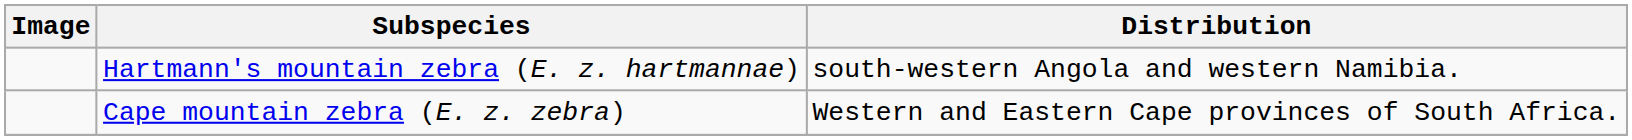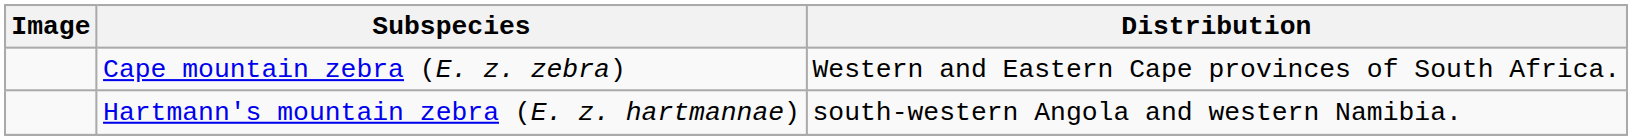 <table class="wikitable ">
 <tr>
 <th>Image</th>
 <th>Subspecies</th>
 <th>Distribution</th>
 </tr>
 <tr>
 <td></td>
+<td><a href='#'>Cape mountain zebra</a> (<em>E. z. zebra</em>)</td>
+<td>Western and Eastern Cape provinces of South Africa.</td>
+</tr>
+<tr>
+<td></td>
 <td><a href='#'>Hartmann's mountain zebra</a> (<em>E. z.  hartmannae</em>)</td>
 <td>south-western Angola and western Namibia.</td>
 </tr>
 <tr>
-<td></td>
-<td><a href='#'>Cape mountain zebra</a> (<em>E. z. zebra</em>)</td>
-<td>Western and Eastern Cape provinces of South Africa.</td>
-</tr>
-<tr>
 </tr>
 </table>
